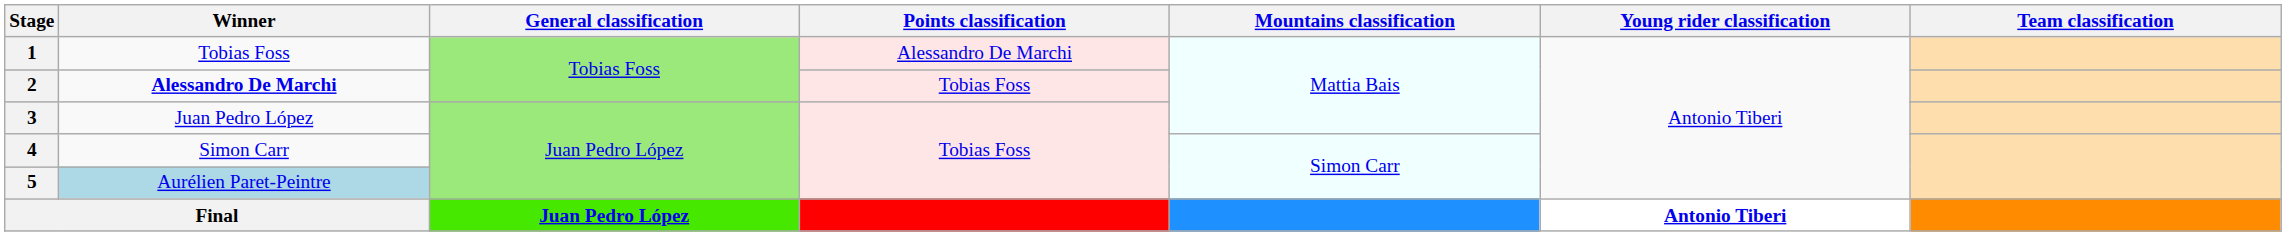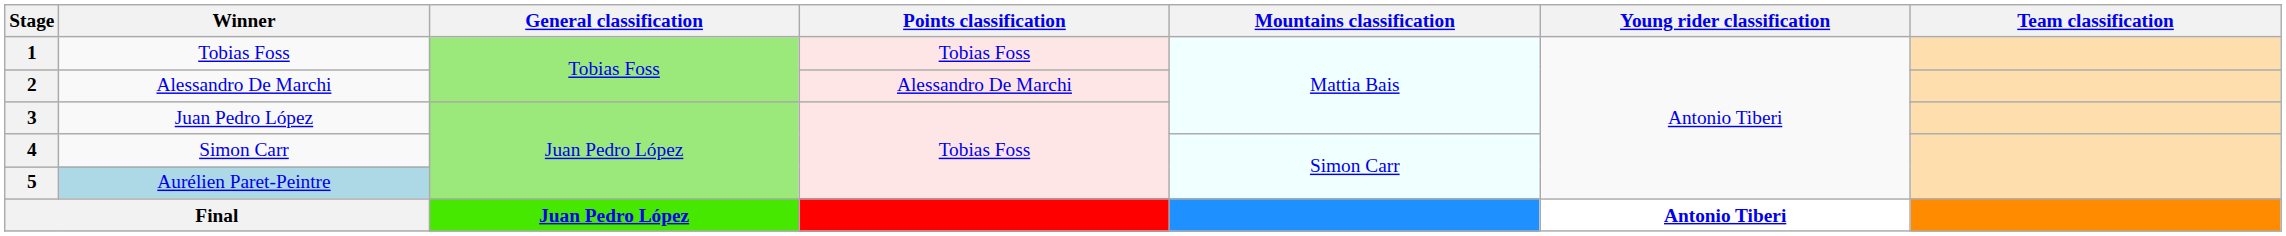 <table class="wikitable" style="text-align: center; font-size:smaller;">
 <tr>
 <th width="1%">Stage</th>
 <th width="16.5%">Winner</th>
 <th width="16.5%"><a href='#'>General classification</a><br></th>
 <th width="16.5%"><a href='#'>Points classification</a><br></th>
 <th width="16.5%"><a href='#'>Mountains classification</a><br></th>
 <th width="16.5%"><a href='#'>Young rider classification</a><br></th>
 <th width="16.5%"><a href='#'>Team classification</a></th>
 </tr>
 <tr>
 <th>1</th>
 <td><a href='#'>Tobias Foss</a></td>
 <td style="background:#9CE97B;" rowspan="2"><a href='#'>Tobias Foss</a></td>
-<td style="background:#FFE6E6;"><a href='#'>Alessandro De Marchi</a></td>
+<td style="background:#FFE6E6;"><a href='#'>Tobias Foss</a></td>
 <td style="background:azure;" rowspan="3"><a href='#'>Mattia Bais</a></td>
 <td style="background:offwhite;" rowspan="5"><a href='#'>Antonio Tiberi</a></td>
 <td style="background:navajowhite;"></td>
 </tr>
 <tr>
 <th>2</th>
-<td><strong><a href='#'>Alessandro De Marchi</a></strong></td>
-<td style="background:#FFE6E6;"><a href='#'>Tobias Foss</a></td>
+<td><a href='#'>Alessandro De Marchi</a></td>
+<td style="background:#FFE6E6;"><a href='#'>Alessandro De Marchi</a></td>
 <td style="background:navajowhite;"></td>
 </tr>
 <tr>
 <th>3</th>
 <td><a href='#'>Juan Pedro López</a></td>
 <td style="background:#9CE97B;" rowspan="3"><a href='#'>Juan Pedro López</a></td>
 <td style="background:#FFE6E6;" rowspan="3"><a href='#'>Tobias Foss</a></td>
 <td style="background:navajowhite;"></td>
 </tr>
 <tr>
 <th>4</th>
 <td><a href='#'>Simon Carr</a></td>
 <td style="background:azure;" rowspan="2"><a href='#'>Simon Carr</a></td>
 <td style="background:navajowhite;" rowspan="2"></td>
 </tr>
 <tr>
 <th>5</th>
 <td style="background: lightblue;"><a href='#'>Aurélien Paret-Peintre</a></td>
 </tr>
 <tr>
 <th colspan="2">Final</th>
 <th style="background:#46E800;"><a href='#'>Juan Pedro López</a></th>
 <th style="background:#f00;"></th>
 <th style="background:dodgerblue;"></th>
 <th style="background:white;"><a href='#'>Antonio Tiberi</a></th>
 <th style="background:#FF8C00;"></th>
 </tr>
 </table>
